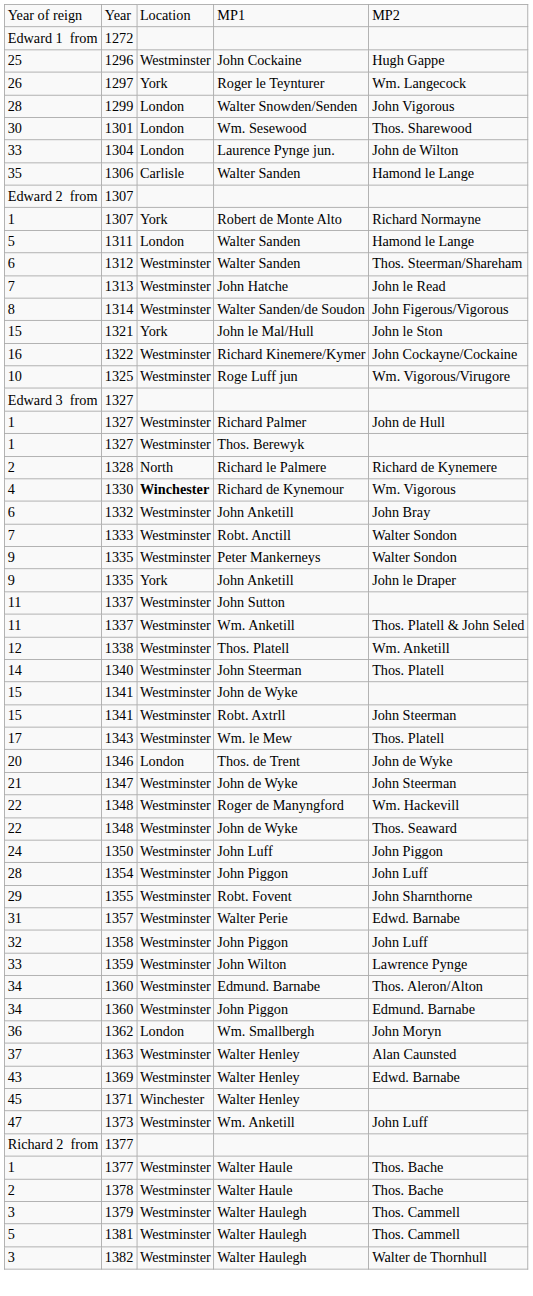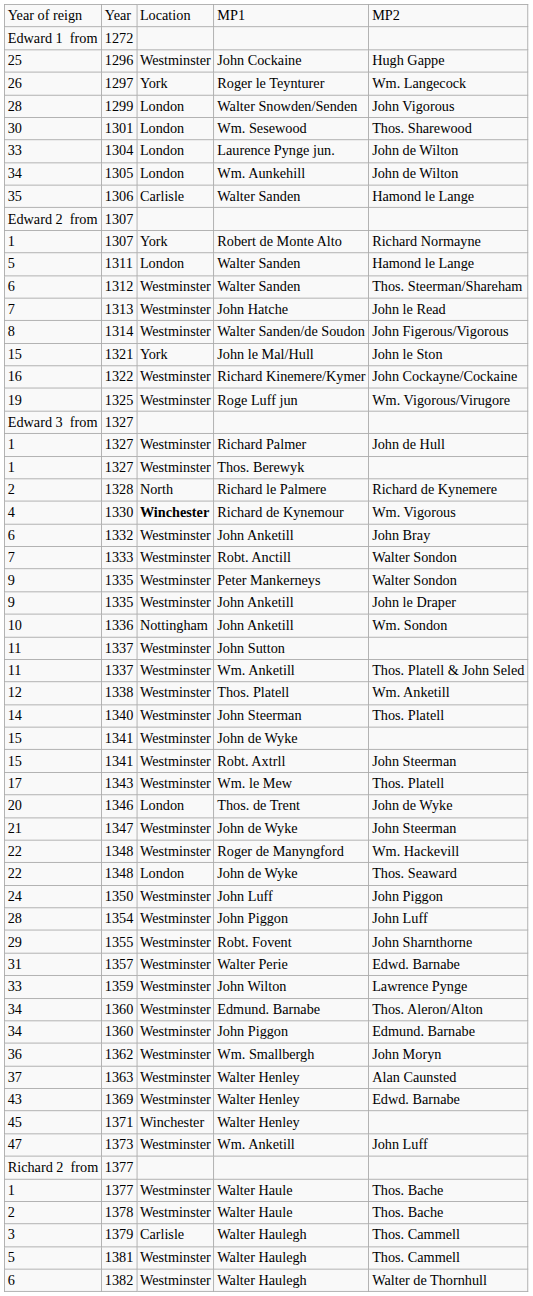 <table class="wikitable">
 <tr>
 <td>Year of reign</td>
 <td>Year</td>
 <td>Location</td>
 <td>MP1</td>
 <td>MP2</td>
 </tr>
 <tr>
 <td>Edward 1  from</td>
 <td>1272</td>
 <td></td>
 <td></td>
 <td></td>
 </tr>
 <tr>
 <td>25</td>
 <td>1296</td>
 <td>Westminster</td>
 <td>John Cockaine</td>
 <td>Hugh Gappe</td>
 </tr>
 <tr>
 <td>26</td>
 <td>1297</td>
 <td>York</td>
 <td>Roger le Teynturer</td>
 <td>Wm. Langecock</td>
 </tr>
 <tr>
 <td>28</td>
 <td>1299</td>
 <td>London</td>
 <td>Walter Snowden/Senden</td>
 <td>John Vigorous</td>
 </tr>
 <tr>
 <td>30</td>
 <td>1301</td>
 <td>London</td>
 <td>Wm. Sesewood</td>
 <td>Thos. Sharewood</td>
 </tr>
 <tr>
 <td>33</td>
 <td>1304</td>
 <td>London</td>
 <td>Laurence Pynge jun.</td>
+<td>John de Wilton</td>
+</tr>
+<tr>
+<td>34</td>
+<td>1305</td>
+<td>London</td>
+<td>Wm. Aunkehill</td>
 <td>John de Wilton</td>
 </tr>
 <tr>
 <td>35</td>
 <td>1306</td>
 <td>Carlisle</td>
 <td>Walter Sanden</td>
 <td>Hamond le Lange</td>
 </tr>
 <tr>
 <td>Edward 2  from</td>
 <td>1307</td>
 <td></td>
 <td></td>
 <td></td>
 </tr>
 <tr>
 <td>1</td>
 <td>1307</td>
 <td>York</td>
 <td>Robert de Monte Alto</td>
 <td>Richard Normayne</td>
 </tr>
 <tr>
 <td>5</td>
 <td>1311</td>
 <td>London</td>
 <td>Walter Sanden</td>
 <td>Hamond le Lange</td>
 </tr>
 <tr>
 <td>6</td>
 <td>1312</td>
 <td>Westminster</td>
 <td>Walter Sanden</td>
 <td>Thos. Steerman/Shareham</td>
 </tr>
 <tr>
 <td>7</td>
 <td>1313</td>
 <td>Westminster</td>
 <td>John Hatche</td>
 <td>John le Read</td>
 </tr>
 <tr>
 <td>8</td>
 <td>1314</td>
 <td>Westminster</td>
 <td>Walter Sanden/de Soudon</td>
 <td>John Figerous/Vigorous</td>
 </tr>
 <tr>
 <td>15</td>
 <td>1321</td>
 <td>York</td>
 <td>John le Mal/Hull</td>
 <td>John le Ston</td>
 </tr>
 <tr>
 <td>16</td>
 <td>1322</td>
 <td>Westminster</td>
 <td>Richard Kinemere/Kymer</td>
 <td>John Cockayne/Cockaine</td>
 </tr>
 <tr>
-<td>10</td>
+<td>19</td>
 <td>1325</td>
 <td>Westminster</td>
 <td>Roge Luff jun</td>
 <td>Wm. Vigorous/Virugore</td>
 </tr>
 <tr>
 <td>Edward 3  from</td>
 <td>1327</td>
 <td></td>
 <td></td>
 <td></td>
 </tr>
 <tr>
 <td>1</td>
 <td>1327</td>
 <td>Westminster</td>
 <td>Richard Palmer</td>
 <td>John de Hull</td>
 </tr>
 <tr>
 <td>1</td>
 <td>1327</td>
 <td>Westminster</td>
 <td>Thos. Berewyk</td>
 <td></td>
 </tr>
 <tr>
 <td>2</td>
 <td>1328</td>
 <td>North</td>
 <td>Richard le Palmere</td>
 <td>Richard de Kynemere</td>
 </tr>
 <tr>
 <td>4</td>
 <td>1330</td>
 <td><strong>Winchester</strong></td>
 <td>Richard de Kynemour</td>
 <td>Wm. Vigorous</td>
 </tr>
 <tr>
 <td>6</td>
 <td>1332</td>
 <td>Westminster</td>
 <td>John Anketill</td>
 <td>John Bray</td>
 </tr>
 <tr>
 <td>7</td>
 <td>1333</td>
 <td>Westminster</td>
 <td>Robt. Anctill</td>
 <td>Walter Sondon</td>
 </tr>
 <tr>
 <td>9</td>
 <td>1335</td>
 <td>Westminster</td>
 <td>Peter Mankerneys</td>
 <td>Walter Sondon</td>
 </tr>
 <tr>
 <td>9</td>
 <td>1335</td>
-<td>York</td>
+<td>Westminster</td>
 <td>John Anketill</td>
 <td>John le Draper</td>
+</tr>
+<tr>
+<td>10</td>
+<td>1336</td>
+<td>Nottingham</td>
+<td>John Anketill</td>
+<td>Wm. Sondon</td>
 </tr>
 <tr>
 <td>11</td>
 <td>1337</td>
 <td>Westminster</td>
 <td>John Sutton</td>
 <td></td>
 </tr>
 <tr>
 <td>11</td>
 <td>1337</td>
 <td>Westminster</td>
 <td>Wm. Anketill</td>
 <td>Thos. Platell & John Seled</td>
 </tr>
 <tr>
 <td>12</td>
 <td>1338</td>
 <td>Westminster</td>
 <td>Thos. Platell</td>
 <td>Wm. Anketill</td>
 </tr>
 <tr>
 <td>14</td>
 <td>1340</td>
 <td>Westminster</td>
 <td>John Steerman</td>
 <td>Thos. Platell</td>
 </tr>
 <tr>
 <td>15</td>
 <td>1341</td>
 <td>Westminster</td>
 <td>John de Wyke</td>
 <td></td>
 </tr>
 <tr>
 <td>15</td>
 <td>1341</td>
 <td>Westminster</td>
 <td>Robt. Axtrll</td>
 <td>John Steerman</td>
 </tr>
 <tr>
 <td>17</td>
 <td>1343</td>
 <td>Westminster</td>
 <td>Wm. le Mew</td>
 <td>Thos. Platell</td>
 </tr>
 <tr>
 <td>20</td>
 <td>1346</td>
 <td>London</td>
 <td>Thos. de Trent</td>
 <td>John de Wyke</td>
 </tr>
 <tr>
 <td>21</td>
 <td>1347</td>
 <td>Westminster</td>
 <td>John de Wyke</td>
 <td>John Steerman</td>
 </tr>
 <tr>
 <td>22</td>
 <td>1348</td>
 <td>Westminster</td>
 <td>Roger de Manyngford</td>
 <td>Wm. Hackevill</td>
 </tr>
 <tr>
 <td>22</td>
 <td>1348</td>
-<td>Westminster</td>
+<td>London</td>
 <td>John de Wyke</td>
 <td>Thos. Seaward</td>
 </tr>
 <tr>
 <td>24</td>
 <td>1350</td>
 <td>Westminster</td>
 <td>John Luff</td>
 <td>John Piggon</td>
 </tr>
 <tr>
 <td>28</td>
 <td>1354</td>
 <td>Westminster</td>
 <td>John Piggon</td>
 <td>John Luff</td>
 </tr>
 <tr>
 <td>29</td>
 <td>1355</td>
 <td>Westminster</td>
 <td>Robt. Fovent</td>
 <td>John Sharnthorne</td>
 </tr>
 <tr>
 <td>31</td>
 <td>1357</td>
 <td>Westminster</td>
 <td>Walter Perie</td>
 <td>Edwd. Barnabe</td>
 </tr>
 <tr>
-<td>32</td>
-<td>1358</td>
-<td>Westminster</td>
-<td>John Piggon</td>
-<td>John Luff</td>
-</tr>
-<tr>
 <td>33</td>
 <td>1359</td>
 <td>Westminster</td>
 <td>John Wilton</td>
 <td>Lawrence Pynge</td>
 </tr>
 <tr>
 <td>34</td>
 <td>1360</td>
 <td>Westminster</td>
 <td>Edmund. Barnabe</td>
 <td>Thos. Aleron/Alton</td>
 </tr>
 <tr>
 <td>34</td>
 <td>1360</td>
 <td>Westminster</td>
 <td>John Piggon</td>
 <td>Edmund. Barnabe</td>
 </tr>
 <tr>
 <td>36</td>
 <td>1362</td>
-<td>London</td>
+<td>Westminster</td>
 <td>Wm. Smallbergh</td>
 <td>John Moryn</td>
 </tr>
 <tr>
 <td>37</td>
 <td>1363</td>
 <td>Westminster</td>
 <td>Walter Henley</td>
 <td>Alan Caunsted</td>
 </tr>
 <tr>
 <td>43</td>
 <td>1369</td>
 <td>Westminster</td>
 <td>Walter Henley</td>
 <td>Edwd. Barnabe</td>
 </tr>
 <tr>
 <td>45</td>
 <td>1371</td>
 <td>Winchester</td>
 <td>Walter Henley</td>
 <td></td>
 </tr>
 <tr>
 <td>47</td>
 <td>1373</td>
 <td>Westminster</td>
 <td>Wm. Anketill</td>
 <td>John Luff</td>
 </tr>
 <tr>
 <td>Richard 2  from</td>
 <td>1377</td>
 <td></td>
 <td></td>
 <td></td>
 </tr>
 <tr>
 <td>1</td>
 <td>1377</td>
 <td>Westminster</td>
 <td>Walter Haule</td>
 <td>Thos. Bache</td>
 </tr>
 <tr>
 <td>2</td>
 <td>1378</td>
 <td>Westminster</td>
 <td>Walter Haule</td>
 <td>Thos. Bache</td>
 </tr>
 <tr>
 <td>3</td>
 <td>1379</td>
-<td>Westminster</td>
+<td>Carlisle</td>
 <td>Walter Haulegh</td>
 <td>Thos. Cammell</td>
 </tr>
 <tr>
 <td>5</td>
 <td>1381</td>
 <td>Westminster</td>
 <td>Walter Haulegh</td>
 <td>Thos. Cammell</td>
 </tr>
 <tr>
-<td>3</td>
+<td>6</td>
 <td>1382</td>
 <td>Westminster</td>
 <td>Walter Haulegh</td>
 <td>Walter de Thornhull</td>
 </tr>
 </table>
